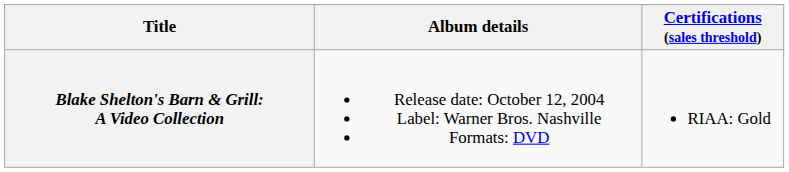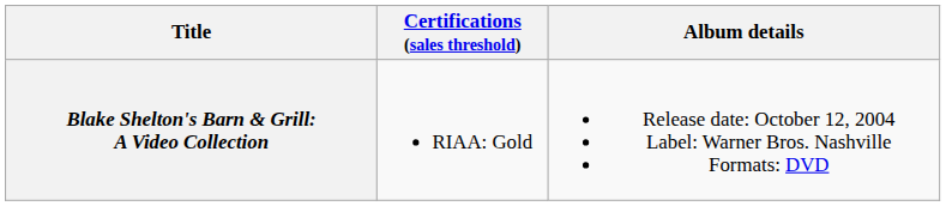 <table class="wikitable plainrowheaders" style="text-align:center;">
 <tr>
 <th style="width:18em;">Title</th>
+<th style="width:8em;"><a href='#'>Certifications</a><br><small>(<a href='#'>sales threshold</a>)</small></th>
 <th style="width:19em;">Album details</th>
-<th style="width:8em;"><a href='#'>Certifications</a><br><small>(<a href='#'>sales threshold</a>)</small></th>
 </tr>
 <tr>
 <th scope="row"><em>Blake Shelton's Barn & Grill:<br>A Video Collection</em></th>
+<td align="left"><br><ul><li>RIAA: Gold</li></ul></td>
 <td><br><ul><li>Release date: October 12, 2004</li><li>Label: Warner Bros. Nashville</li><li>Formats: <a href='#'>DVD</a></li></ul></td>
-<td align="left"><br><ul><li>RIAA: Gold</li></ul></td>
 </tr>
 </table>
